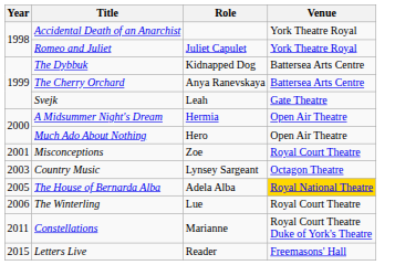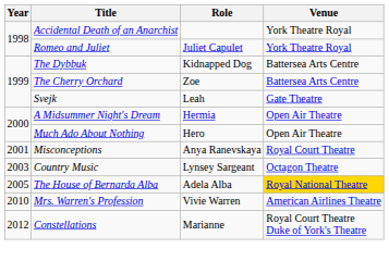 <table class="wikitable sortable">
 <tr>
 <th>Year</th>
 <th>Title</th>
 <th>Role</th>
 <th>Venue</th>
 </tr>
 <tr>
 <td rowspan="2">1998</td>
 <td><em><a href='#'>Accidental Death of an Anarchist</a></em></td>
 <td></td>
 <td>York Theatre Royal</td>
 </tr>
 <tr>
 <td><em><a href='#'>Romeo and Juliet</a></em></td>
 <td><a href='#'>Juliet Capulet</a></td>
 <td><a href='#'>York Theatre Royal</a></td>
 </tr>
 <tr>
 <td rowspan="3">1999</td>
 <td><em><a href='#'>The Dybbuk</a></em></td>
 <td>Kidnapped Dog</td>
 <td>Battersea Arts Centre</td>
 </tr>
 <tr>
 <td><em><a href='#'>The Cherry Orchard</a></em></td>
-<td>Anya Ranevskaya</td>
+<td>Zoe</td>
 <td><a href='#'>Battersea Arts Centre</a></td>
 </tr>
 <tr>
 <td><em>Svejk</em></td>
 <td>Leah</td>
 <td><a href='#'>Gate Theatre</a></td>
 </tr>
 <tr>
 <td rowspan="2">2000</td>
 <td><em><a href='#'>A Midsummer Night's Dream</a></em></td>
 <td><a href='#'>Hermia</a></td>
 <td><a href='#'>Open Air Theatre</a></td>
 </tr>
 <tr>
 <td><em><a href='#'>Much Ado About Nothing</a></em></td>
 <td>Hero</td>
 <td>Open Air Theatre</td>
 </tr>
 <tr>
 <td>2001</td>
 <td><em>Misconceptions</em></td>
-<td>Zoe</td>
+<td>Anya Ranevskaya</td>
 <td><a href='#'>Royal Court Theatre</a></td>
 </tr>
 <tr>
 <td>2003</td>
 <td><em>Country Music</em></td>
 <td>Lynsey Sargeant</td>
 <td><a href='#'>Octagon Theatre</a></td>
 </tr>
 <tr>
 <td>2005</td>
 <td><em><a href='#'>The House of Bernarda Alba</a></em></td>
 <td>Adela Alba</td>
 <td style="background: gold;"><a href='#'>Royal National Theatre</a></td>
 </tr>
 <tr>
-<td>2006</td>
-<td><em>The Winterling</em></td>
-<td>Lue</td>
-<td>Royal Court Theatre</td>
+<td>2010</td>
+<td><em><a href='#'>Mrs. Warren's Profession</a></em></td>
+<td>Vivie Warren</td>
+<td><a href='#'>American Airlines Theatre</a></td>
 </tr>
 <tr>
-<td>2011</td>
+<td>2012</td>
 <td><em><a href='#'>Constellations</a></em></td>
 <td>Marianne</td>
 <td>Royal Court Theatre <br> <a href='#'>Duke of York's Theatre</a></td>
 </tr>
-<tr>
-<td>2015</td>
-<td><em>Letters Live</em></td>
-<td>Reader</td>
-<td><a href='#'>Freemasons' Hall</a></td>
-</tr>
 </table>
